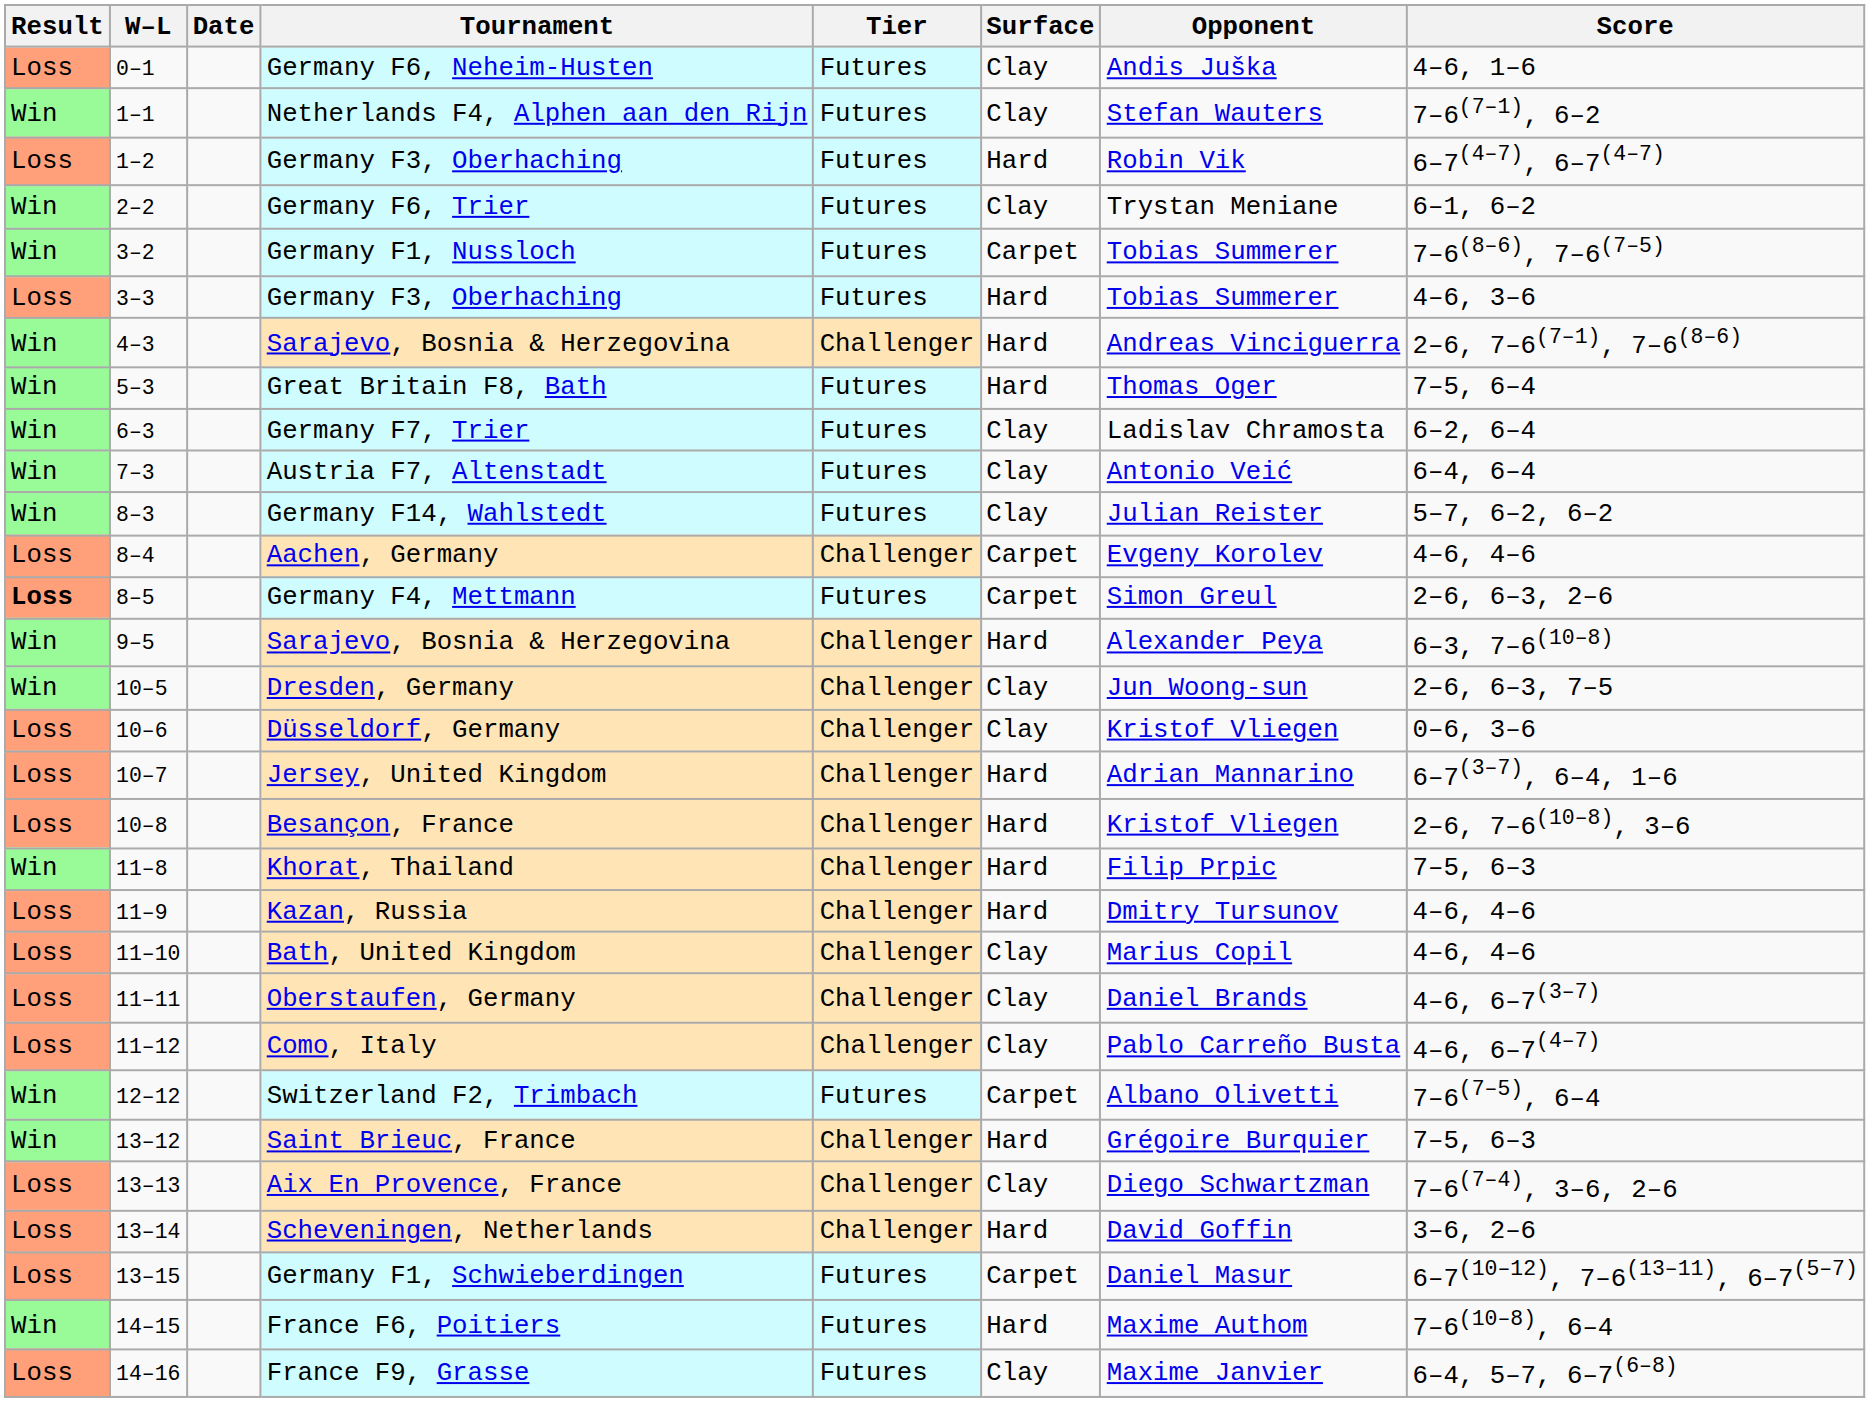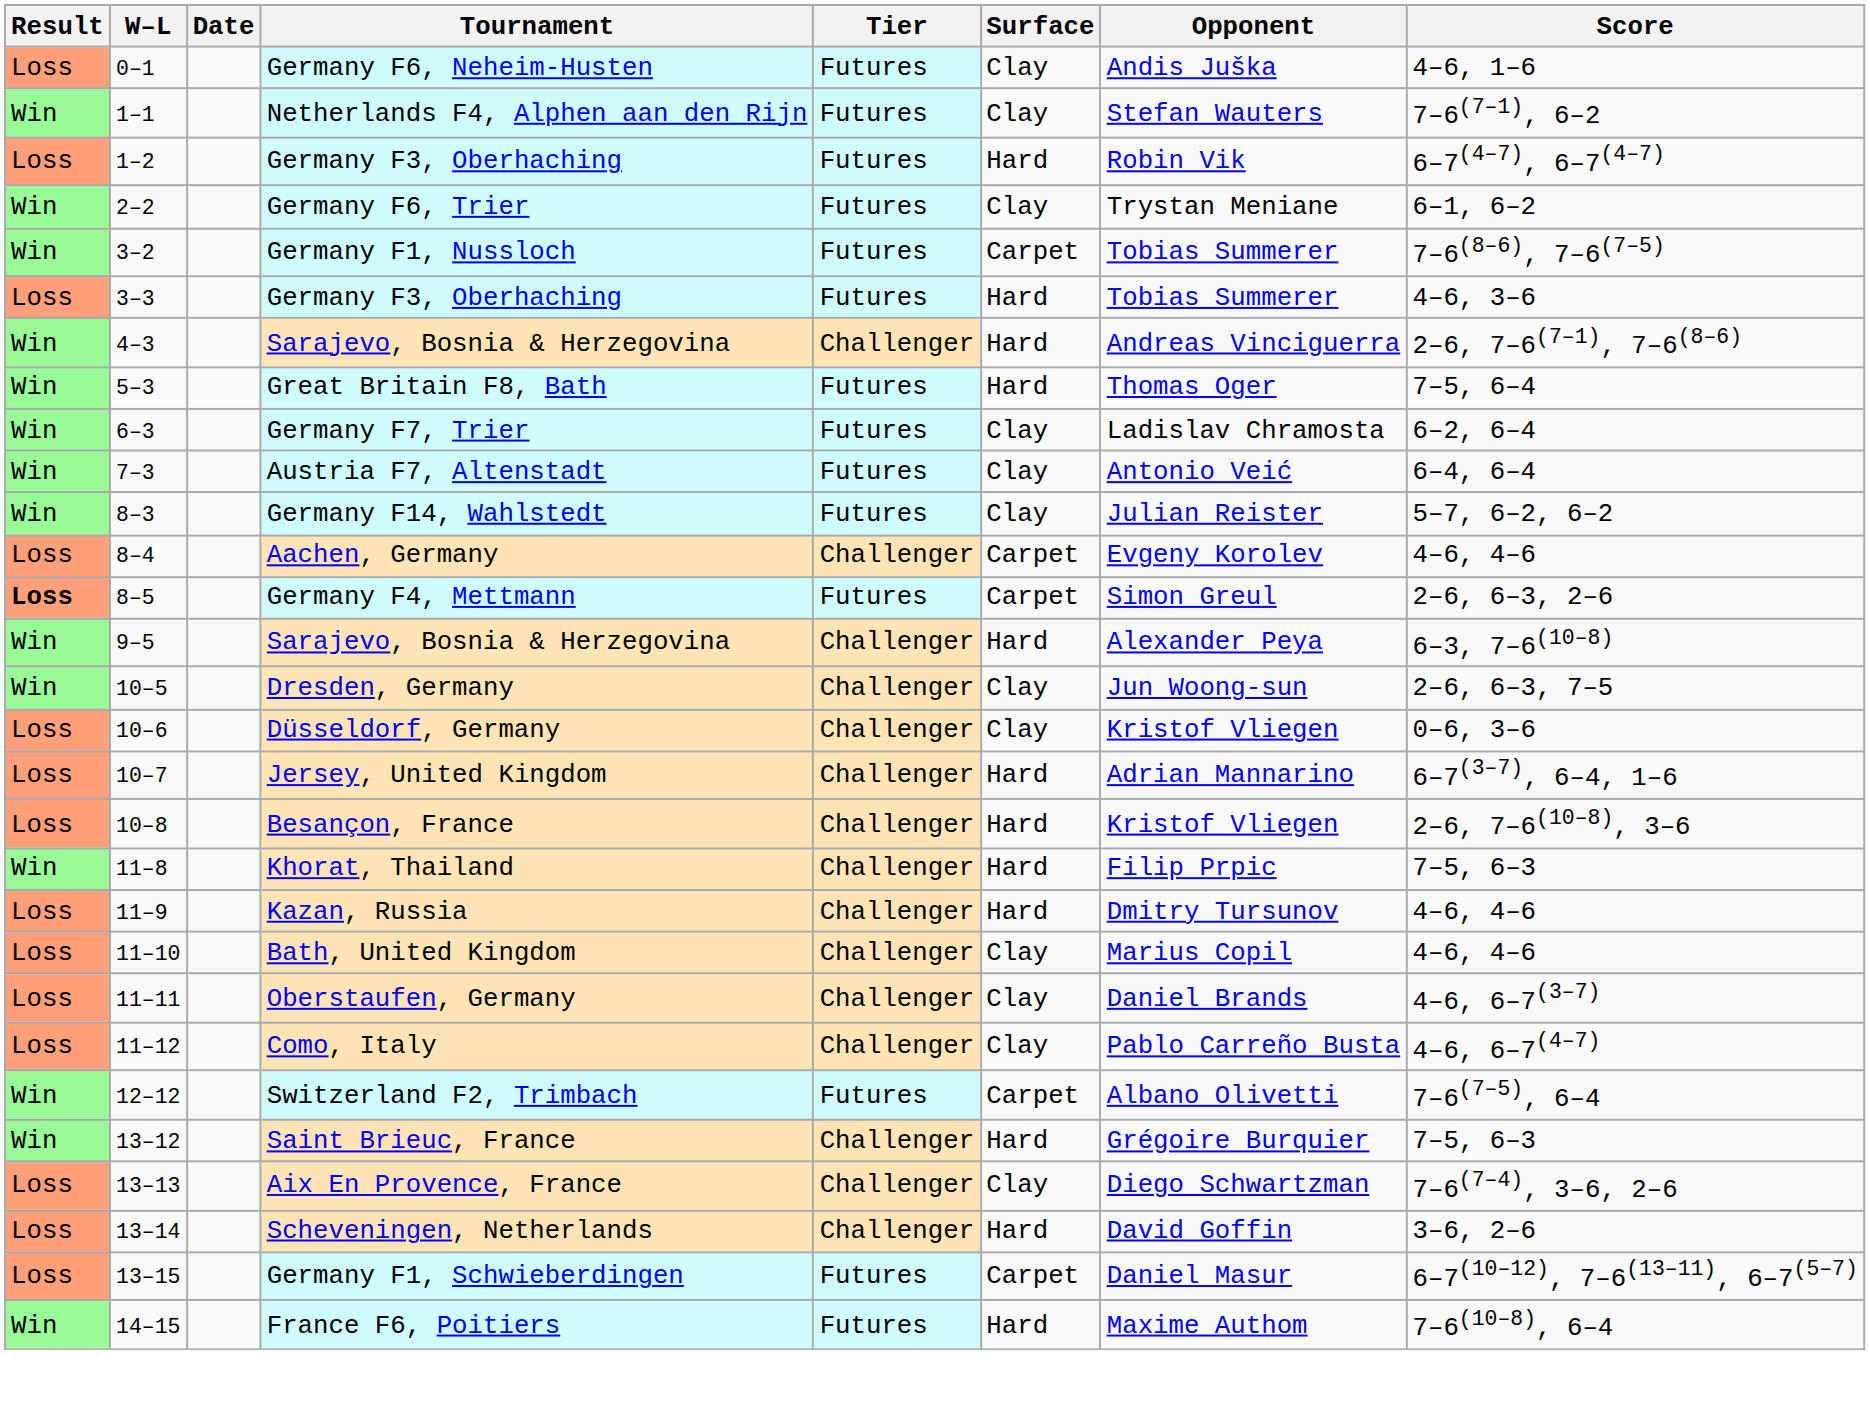 <table class="sortable wikitable">
 <tr>
 <th>Result</th>
 <th class="unsortable">W–L</th>
 <th>Date</th>
 <th>Tournament</th>
 <th>Tier</th>
 <th>Surface</th>
 <th>Opponent</th>
 <th class="unsortable">Score</th>
 </tr>
 <tr>
 <td bgcolor=FFA07A>Loss</td>
 <td><small>0–1</small></td>
 <td></td>
 <td style="background:#cffcff;">Germany F6, <a href='#'>Neheim-Husten</a></td>
 <td style="background:#cffcff;">Futures</td>
 <td>Clay</td>
 <td> <a href='#'>Andis Juška</a></td>
 <td>4–6, 1–6</td>
 </tr>
 <tr>
 <td bgcolor=98FB98>Win</td>
 <td><small>1–1</small></td>
 <td></td>
 <td style="background:#cffcff;">Netherlands F4, <a href='#'>Alphen aan den Rijn</a></td>
 <td style="background:#cffcff;">Futures</td>
 <td>Clay</td>
 <td> <a href='#'>Stefan Wauters</a></td>
 <td>7–6<sup>(7–1)</sup>, 6–2</td>
 </tr>
 <tr>
 <td bgcolor=FFA07A>Loss</td>
 <td><small>1–2</small></td>
 <td></td>
 <td style="background:#cffcff;">Germany F3, <a href='#'>Oberhaching</a></td>
 <td style="background:#cffcff;">Futures</td>
 <td>Hard</td>
 <td> <a href='#'>Robin Vik</a></td>
 <td>6–7<sup>(4–7)</sup>, 6–7<sup>(4–7)</sup></td>
 </tr>
 <tr>
 <td bgcolor=98FB98>Win</td>
 <td><small>2–2</small></td>
 <td></td>
 <td style="background:#cffcff;">Germany F6, <a href='#'>Trier</a></td>
 <td style="background:#cffcff;">Futures</td>
 <td>Clay</td>
 <td> Trystan Meniane</td>
 <td>6–1, 6–2</td>
 </tr>
 <tr>
 <td bgcolor=98FB98>Win</td>
 <td><small>3–2</small></td>
 <td></td>
 <td style="background:#cffcff;">Germany F1, <a href='#'>Nussloch</a></td>
 <td style="background:#cffcff;">Futures</td>
 <td>Carpet</td>
 <td> <a href='#'>Tobias Summerer</a></td>
 <td>7–6<sup>(8–6)</sup>, 7–6<sup>(7–5)</sup></td>
 </tr>
 <tr>
 <td bgcolor=FFA07A>Loss</td>
 <td><small>3–3</small></td>
 <td></td>
 <td style="background:#cffcff;">Germany F3, <a href='#'>Oberhaching</a></td>
 <td style="background:#cffcff;">Futures</td>
 <td>Hard</td>
 <td> <a href='#'>Tobias Summerer</a></td>
 <td>4–6, 3–6</td>
 </tr>
 <tr>
 <td bgcolor=98FB98>Win</td>
 <td><small>4–3</small></td>
 <td></td>
 <td style="background:moccasin;"><a href='#'>Sarajevo</a>, Bosnia & Herzegovina</td>
 <td style="background:moccasin;">Challenger</td>
 <td>Hard</td>
 <td> <a href='#'>Andreas Vinciguerra</a></td>
 <td>2–6, 7–6<sup>(7–1)</sup>, 7–6<sup>(8–6)</sup></td>
 </tr>
 <tr>
 <td bgcolor=98FB98>Win</td>
 <td><small>5–3</small></td>
 <td></td>
 <td style="background:#cffcff;">Great Britain F8, <a href='#'>Bath</a></td>
 <td style="background:#cffcff;">Futures</td>
 <td>Hard</td>
 <td> <a href='#'>Thomas Oger</a></td>
 <td>7–5, 6–4</td>
 </tr>
 <tr>
 <td bgcolor=98FB98>Win</td>
 <td><small>6–3</small></td>
 <td></td>
 <td style="background:#cffcff;">Germany F7, <a href='#'>Trier</a></td>
 <td style="background:#cffcff;">Futures</td>
 <td>Clay</td>
 <td> Ladislav Chramosta</td>
 <td>6–2, 6–4</td>
 </tr>
 <tr>
 <td bgcolor=98FB98>Win</td>
 <td><small>7–3</small></td>
 <td></td>
 <td style="background:#cffcff;">Austria F7, <a href='#'>Altenstadt</a></td>
 <td style="background:#cffcff;">Futures</td>
 <td>Clay</td>
 <td> <a href='#'>Antonio Veić</a></td>
 <td>6–4, 6–4</td>
 </tr>
 <tr>
 <td bgcolor=98FB98>Win</td>
 <td><small>8–3</small></td>
 <td></td>
 <td style="background:#cffcff;">Germany F14, <a href='#'>Wahlstedt</a></td>
 <td style="background:#cffcff;">Futures</td>
 <td>Clay</td>
 <td> <a href='#'>Julian Reister</a></td>
 <td>5–7, 6–2, 6–2</td>
 </tr>
 <tr>
 <td bgcolor=FFA07A>Loss</td>
 <td><small>8–4</small></td>
 <td></td>
 <td style="background:moccasin;"><a href='#'>Aachen</a>, Germany</td>
 <td style="background:moccasin;">Challenger</td>
 <td>Carpet</td>
 <td> <a href='#'>Evgeny Korolev</a></td>
 <td>4–6, 4–6</td>
 </tr>
 <tr>
 <td bgcolor=FFA07A><strong>Loss</strong></td>
 <td><small>8–5</small></td>
 <td></td>
 <td style="background:#cffcff;">Germany F4, <a href='#'>Mettmann</a></td>
 <td style="background:#cffcff;">Futures</td>
 <td>Carpet</td>
 <td> <a href='#'>Simon Greul</a></td>
 <td>2–6, 6–3, 2–6</td>
 </tr>
 <tr>
 <td bgcolor=98FB98>Win</td>
 <td><small>9–5</small></td>
 <td></td>
 <td style="background:moccasin;"><a href='#'>Sarajevo</a>, Bosnia & Herzegovina</td>
 <td style="background:moccasin;">Challenger</td>
 <td>Hard</td>
 <td> <a href='#'>Alexander Peya</a></td>
 <td>6–3, 7–6<sup>(10–8)</sup></td>
 </tr>
 <tr>
 <td bgcolor=98FB98>Win</td>
 <td><small>10–5</small></td>
 <td></td>
 <td style="background:moccasin;"><a href='#'>Dresden</a>, Germany</td>
 <td style="background:moccasin;">Challenger</td>
 <td>Clay</td>
 <td> <a href='#'>Jun Woong-sun</a></td>
 <td>2–6, 6–3, 7–5</td>
 </tr>
 <tr>
 <td bgcolor=FFA07A>Loss</td>
 <td><small>10–6</small></td>
 <td></td>
 <td style="background:moccasin;"><a href='#'>Düsseldorf</a>, Germany</td>
 <td style="background:moccasin;">Challenger</td>
 <td>Clay</td>
 <td> <a href='#'>Kristof Vliegen</a></td>
 <td>0–6, 3–6</td>
 </tr>
 <tr>
 <td bgcolor=FFA07A>Loss</td>
 <td><small>10–7</small></td>
 <td></td>
 <td style="background:moccasin;"><a href='#'>Jersey</a>, United Kingdom</td>
 <td style="background:moccasin;">Challenger</td>
 <td>Hard</td>
 <td> <a href='#'>Adrian Mannarino</a></td>
 <td>6–7<sup>(3–7)</sup>, 6–4, 1–6</td>
 </tr>
 <tr>
 <td bgcolor=FFA07A>Loss</td>
 <td><small>10–8</small></td>
 <td></td>
 <td style="background:moccasin;"><a href='#'>Besançon</a>, France</td>
 <td style="background:moccasin;">Challenger</td>
 <td>Hard</td>
 <td> <a href='#'>Kristof Vliegen</a></td>
 <td>2–6, 7–6<sup>(10–8)</sup>, 3–6</td>
 </tr>
 <tr>
 <td bgcolor=98FB98>Win</td>
 <td><small>11–8</small></td>
 <td></td>
 <td style="background:moccasin;"><a href='#'>Khorat</a>, Thailand</td>
 <td style="background:moccasin;">Challenger</td>
 <td>Hard</td>
 <td> <a href='#'>Filip Prpic</a></td>
 <td>7–5, 6–3</td>
 </tr>
 <tr>
 <td bgcolor=FFA07A>Loss</td>
 <td><small>11–9</small></td>
 <td></td>
 <td style="background:moccasin;"><a href='#'>Kazan</a>, Russia</td>
 <td style="background:moccasin;">Challenger</td>
 <td>Hard</td>
 <td> <a href='#'>Dmitry Tursunov</a></td>
 <td>4–6, 4–6</td>
 </tr>
 <tr>
 <td bgcolor=FFA07A>Loss</td>
 <td><small>11–10</small></td>
 <td></td>
 <td style="background:moccasin;"><a href='#'>Bath</a>, United Kingdom</td>
 <td style="background:moccasin;">Challenger</td>
 <td>Clay</td>
 <td> <a href='#'>Marius Copil</a></td>
 <td>4–6, 4–6</td>
 </tr>
 <tr>
 <td bgcolor=FFA07A>Loss</td>
 <td><small>11–11</small></td>
 <td></td>
 <td style="background:moccasin;"><a href='#'>Oberstaufen</a>, Germany</td>
 <td style="background:moccasin;">Challenger</td>
 <td>Clay</td>
 <td> <a href='#'>Daniel Brands</a></td>
 <td>4–6, 6–7<sup>(3–7)</sup></td>
 </tr>
 <tr>
 <td bgcolor=FFA07A>Loss</td>
 <td><small>11–12</small></td>
 <td></td>
 <td style="background:moccasin;"><a href='#'>Como</a>, Italy</td>
 <td style="background:moccasin;">Challenger</td>
 <td>Clay</td>
 <td> <a href='#'>Pablo Carreño Busta</a></td>
 <td>4–6, 6–7<sup>(4–7)</sup></td>
 </tr>
 <tr>
 <td bgcolor=98FB98>Win</td>
 <td><small>12–12</small></td>
 <td></td>
 <td style="background:#cffcff;">Switzerland F2, <a href='#'>Trimbach</a></td>
 <td style="background:#cffcff;">Futures</td>
 <td>Carpet</td>
 <td> <a href='#'>Albano Olivetti</a></td>
 <td>7–6<sup>(7–5)</sup>, 6–4</td>
 </tr>
 <tr>
 <td bgcolor=98FB98>Win</td>
 <td><small>13–12</small></td>
 <td></td>
 <td style="background:moccasin;"><a href='#'>Saint Brieuc</a>, France</td>
 <td style="background:moccasin;">Challenger</td>
 <td>Hard</td>
 <td> <a href='#'>Grégoire Burquier</a></td>
 <td>7–5, 6–3</td>
 </tr>
 <tr>
 <td bgcolor=FFA07A>Loss</td>
 <td><small>13–13</small></td>
 <td></td>
 <td style="background:moccasin;"><a href='#'>Aix En Provence</a>, France</td>
 <td style="background:moccasin;">Challenger</td>
 <td>Clay</td>
 <td> <a href='#'>Diego Schwartzman</a></td>
 <td>7–6<sup>(7–4)</sup>, 3–6, 2–6</td>
 </tr>
 <tr>
 <td bgcolor=FFA07A>Loss</td>
 <td><small>13–14</small></td>
 <td></td>
 <td style="background:moccasin;"><a href='#'>Scheveningen</a>, Netherlands</td>
 <td style="background:moccasin;">Challenger</td>
 <td>Hard</td>
 <td> <a href='#'>David Goffin</a></td>
 <td>3–6, 2–6</td>
 </tr>
 <tr>
 <td bgcolor=FFA07A>Loss</td>
 <td><small>13–15</small></td>
 <td></td>
 <td style="background:#cffcff;">Germany F1, <a href='#'>Schwieberdingen</a></td>
 <td style="background:#cffcff;">Futures</td>
 <td>Carpet</td>
 <td> <a href='#'>Daniel Masur</a></td>
 <td>6–7<sup>(10–12)</sup>, 7–6<sup>(13–11)</sup>, 6–7<sup>(5–7)</sup></td>
 </tr>
 <tr>
 <td bgcolor=98FB98>Win</td>
 <td><small>14–15</small></td>
 <td></td>
 <td style="background:#cffcff;">France F6, <a href='#'>Poitiers</a></td>
 <td style="background:#cffcff;">Futures</td>
 <td>Hard</td>
 <td> <a href='#'>Maxime Authom</a></td>
 <td>7–6<sup>(10–8)</sup>, 6–4</td>
 </tr>
-<tr>
-<td bgcolor=FFA07A>Loss</td>
-<td><small>14–16</small></td>
-<td></td>
-<td style="background:#cffcff;">France F9, <a href='#'>Grasse</a></td>
-<td style="background:#cffcff;">Futures</td>
-<td>Clay</td>
-<td> <a href='#'>Maxime Janvier</a></td>
-<td>6–4, 5–7, 6–7<sup>(6–8)</sup></td>
-</tr>
 </table>
